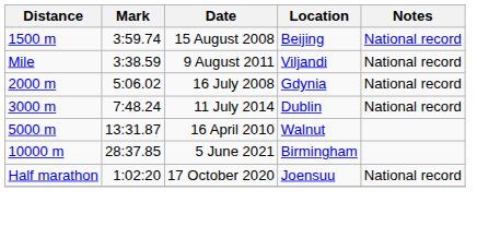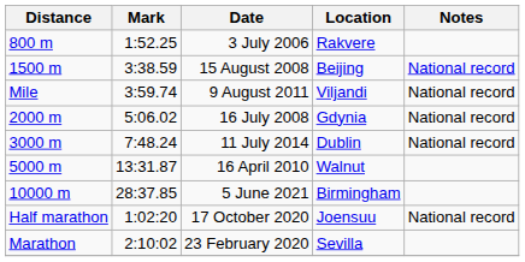 <table class="wikitable">
 <tr>
 <th>Distance</th>
 <th>Mark</th>
 <th>Date</th>
 <th>Location</th>
 <th>Notes</th>
 </tr>
 <tr>
+<td><a href='#'>800 m</a></td>
+<td align=right>1:52.25</td>
+<td align=right>3 July 2006</td>
+<td><a href='#'>Rakvere</a></td>
+<td></td>
+</tr>
+<tr>
 <td><a href='#'>1500 m</a></td>
-<td align=right>3:59.74</td>
+<td align=right>3:38.59</td>
 <td align=right>15 August 2008</td>
 <td><a href='#'>Beijing</a></td>
 <td><a href='#'>National record</a></td>
 </tr>
 <tr>
 <td><a href='#'>Mile</a></td>
-<td align=right>3:38.59</td>
+<td align=right>3:59.74</td>
 <td align=right>9 August 2011</td>
 <td><a href='#'>Viljandi</a></td>
 <td>National record</td>
 </tr>
 <tr>
 <td><a href='#'>2000 m</a></td>
 <td align=right>5:06.02</td>
 <td align=right>16 July 2008</td>
 <td><a href='#'>Gdynia</a></td>
 <td>National record</td>
 </tr>
 <tr>
 <td><a href='#'>3000 m</a></td>
 <td align=right>7:48.24</td>
 <td align=right>11 July 2014</td>
 <td><a href='#'>Dublin</a></td>
 <td>National record</td>
 </tr>
 <tr>
 <td><a href='#'>5000 m</a></td>
 <td align=right>13:31.87</td>
 <td align=right>16 April 2010</td>
 <td><a href='#'>Walnut</a></td>
 <td></td>
 </tr>
 <tr>
 <td><a href='#'>10000 m</a></td>
 <td align=right>28:37.85</td>
 <td align=right>5 June 2021</td>
 <td><a href='#'>Birmingham</a></td>
 <td></td>
 </tr>
 <tr>
 <td><a href='#'>Half marathon</a></td>
 <td align=right>1:02:20</td>
 <td align=right>17 October 2020</td>
 <td><a href='#'>Joensuu</a></td>
 <td>National record</td>
 </tr>
 <tr>
+<td><a href='#'>Marathon</a></td>
+<td align=right>2:10:02</td>
+<td align=right>23 February 2020</td>
+<td><a href='#'>Sevilla</a></td>
+<td></td>
+</tr>
+<tr>
 </tr>
 </table>
